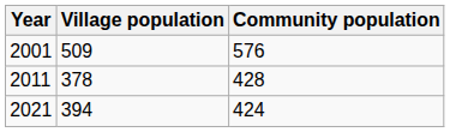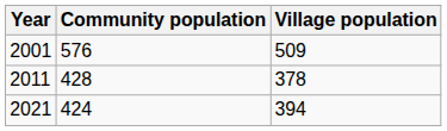 <table class="wikitable">
 <tr>
 <th>Year</th>
+<th>Community population</th>
 <th>Village population</th>
-<th>Community population</th>
 </tr>
 <tr>
 <td>2001</td>
+<td>576</td>
 <td>509</td>
-<td>576</td>
 </tr>
 <tr>
 <td>2011</td>
+<td>428</td>
 <td>378</td>
-<td>428</td>
 </tr>
 <tr>
 <td>2021</td>
+<td>424</td>
 <td>394</td>
-<td>424</td>
 </tr>
 </table>
